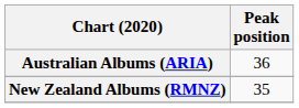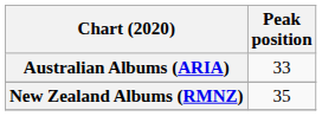 <table class="wikitable sortable plainrowheaders" style="text-align:center">
 <tr>
 <th scope="col">Chart (2020)</th>
 <th scope="col">Peak<br>position</th>
 </tr>
 <tr>
 <th scope="row">Australian Albums (<a href='#'>ARIA</a>)</th>
-<td>36</td>
+<td>33</td>
 </tr>
 <tr>
 </tr>
 <tr>
 </tr>
 <tr>
 </tr>
 <tr>
 <th scope="row">New Zealand Albums (<a href='#'>RMNZ</a>)</th>
 <td>35</td>
 </tr>
 <tr>
 </tr>
 </table>
